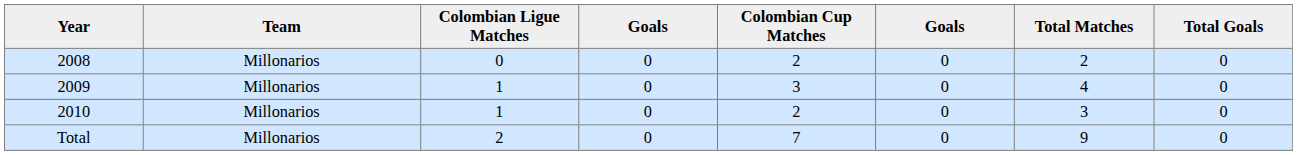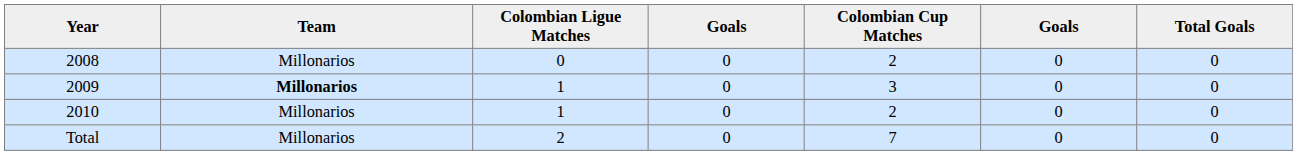 <table cellpadding=3 cellspacing=0 width=100% width=40% border=1 style="border-collapse:collapse"|>
 <tr align=center>
 <th bgcolor=#efefef width=5%>Year</th>
 <th bgcolor=#efefef width=10%>Team</th>
 <th bgcolor=#efefef width=5%>Colombian Ligue Matches</th>
 <th bgcolor=#efefef width=5%>Goals</th>
 <th bgcolor=#efefef width=5%>Colombian Cup Matches</th>
 <th bgcolor=#efefef width=5%>Goals</th>
-<th bgcolor=#efefef width=5%>Total Matches</th>
 <th bgcolor=#efefef width=5%>Total Goals</th>
 </tr>
 <tr align=center bgcolor=#D0E7FF>
 <td>2008</td>
 <td>Millonarios</td>
 <td>0</td>
 <td>0</td>
 <td>2</td>
 <td>0</td>
-<td>2</td>
 <td>0</td>
 </tr>
 <tr align=center bgcolor=#DOE7FF>
 <td>2009</td>
-<td>Millonarios</td>
+<td><strong>Millonarios</strong></td>
 <td>1</td>
 <td>0</td>
 <td>3</td>
 <td>0</td>
-<td>4</td>
 <td>0</td>
 </tr>
 <tr align=center bgcolor=#DOE7FF>
 <td>2010</td>
 <td>Millonarios</td>
 <td>1</td>
 <td>0</td>
 <td>2</td>
 <td>0</td>
-<td>3</td>
 <td>0</td>
 </tr>
 <tr align=center bgcolor=#DOE7FF>
 <td>Total</td>
 <td>Millonarios</td>
 <td>2</td>
 <td>0</td>
 <td>7</td>
 <td>0</td>
-<td>9</td>
 <td>0</td>
 </tr>
 </table>
